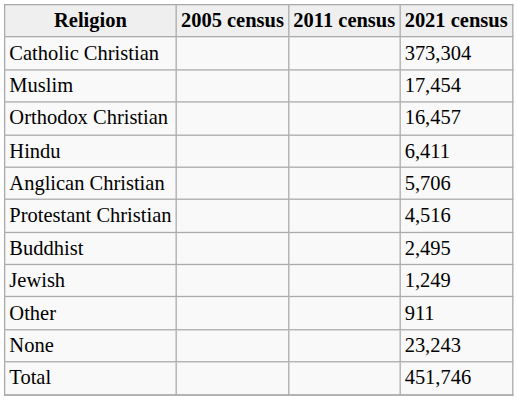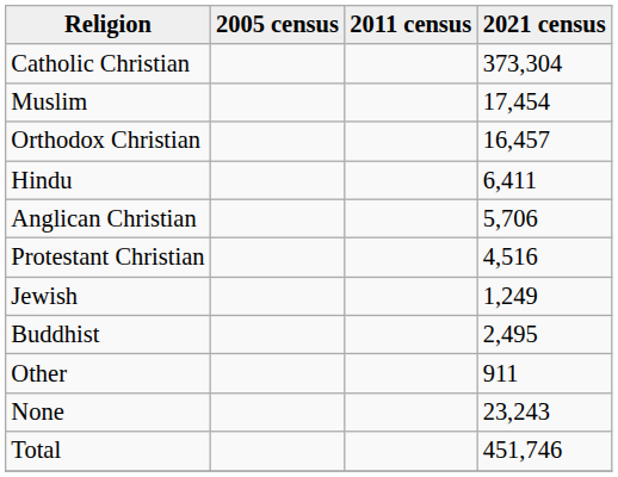 <table class="wikitable sortable">
 <tr>
 <th style="background:#efefef;">Religion</th>
 <th style="background:#efefef;">2005 census</th>
 <th style="background:#efefef;">2011 census</th>
 <th style="background:#efefef;">2021 census</th>
 </tr>
 <tr>
 <td>Catholic Christian</td>
 <td></td>
 <td></td>
 <td>373,304</td>
 </tr>
 <tr>
 <td>Muslim</td>
 <td></td>
 <td></td>
 <td>17,454</td>
 </tr>
 <tr>
 <td>Orthodox Christian</td>
 <td></td>
 <td></td>
 <td>16,457</td>
 </tr>
 <tr>
 <td>Hindu</td>
 <td></td>
 <td></td>
 <td>6,411</td>
 </tr>
 <tr>
 <td>Anglican Christian</td>
 <td></td>
 <td></td>
 <td>5,706</td>
 </tr>
 <tr>
 <td>Protestant Christian</td>
 <td></td>
 <td></td>
 <td>4,516</td>
 </tr>
 <tr>
+<td>Jewish</td>
+<td></td>
+<td></td>
+<td>1,249</td>
+</tr>
+<tr>
 <td>Buddhist</td>
 <td></td>
 <td></td>
 <td>2,495</td>
-</tr>
-<tr>
-<td>Jewish</td>
-<td></td>
-<td></td>
-<td>1,249</td>
 </tr>
 <tr>
 <td>Other</td>
 <td></td>
 <td></td>
 <td>911</td>
 </tr>
 <tr>
 <td>None</td>
 <td></td>
 <td></td>
 <td>23,243</td>
 </tr>
 <tr>
 <td>Total</td>
 <td></td>
 <td></td>
 <td>451,746</td>
 </tr>
 <tr>
 </tr>
 </table>
